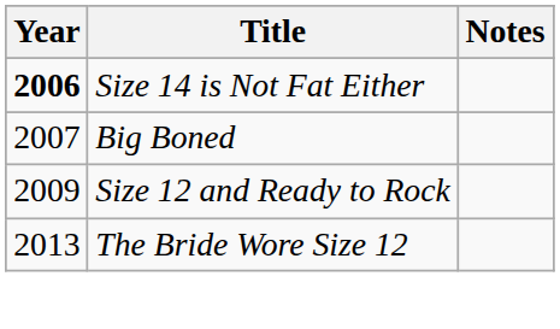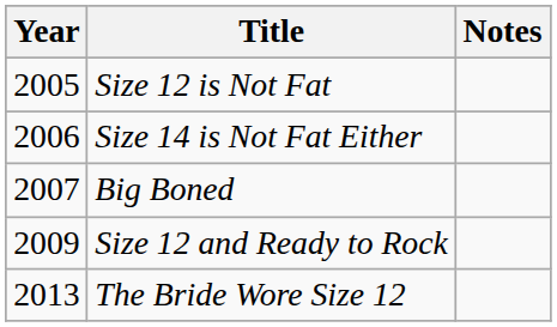 <table class="wikitable sortable">
 <tr>
 <th>Year</th>
 <th>Title</th>
 <th>Notes</th>
 </tr>
 <tr>
-<td><strong>2006</strong></td>
+<td>2005</td>
+<td><em>Size 12 is Not Fat</em></td>
+<td></td>
+</tr>
+<tr>
+<td>2006</td>
 <td><em>Size 14 is Not Fat Either</em></td>
 <td></td>
 </tr>
 <tr>
 <td>2007</td>
 <td><em>Big Boned</em></td>
 <td></td>
 </tr>
 <tr>
 <td>2009</td>
 <td><em>Size 12 and Ready to Rock</em></td>
 <td></td>
 </tr>
 <tr>
 <td>2013</td>
 <td><em>The Bride Wore Size 12</em></td>
 <td></td>
 </tr>
 </table>
